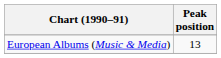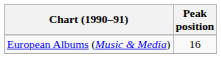 <table class="wikitable sortable">
 <tr>
 <th>Chart (1990–91)</th>
 <th>Peak<br>position</th>
 </tr>
 <tr>
 </tr>
 <tr>
 <td><a href='#'>European Albums</a> (<em><a href='#'>Music & Media</a></em>)</td>
-<td align="center">13</td>
+<td align="center">16</td>
 </tr>
 <tr>
 </tr>
 <tr>
 </tr>
 </table>
